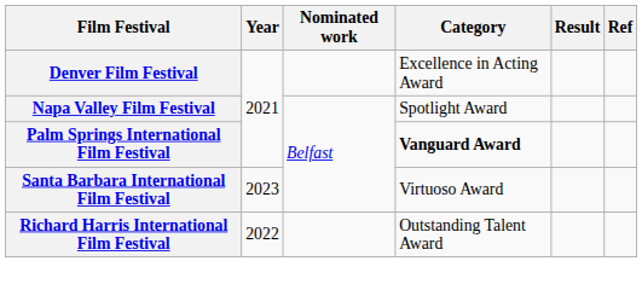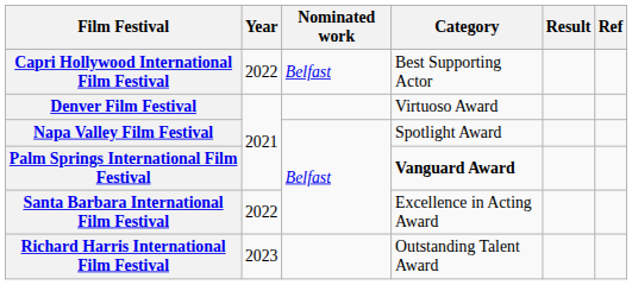 <table class="wikitable">
 <tr>
 <th>Film Festival</th>
 <th>Year</th>
 <th>Nominated work</th>
 <th>Category</th>
 <th>Result</th>
 <th>Ref</th>
 </tr>
 <tr>
+<th><a href='#'>Capri Hollywood International Film Festival</a></th>
+<td>2022</td>
+<td><em><a href='#'>Belfast</a></em></td>
+<td>Best Supporting Actor</td>
+<td></td>
+<td></td>
+</tr>
+<tr>
 <th><a href='#'>Denver Film Festival</a></th>
 <td rowspan="3">2021</td>
 <td></td>
-<td>Excellence in Acting Award</td>
+<td>Virtuoso Award</td>
 <td></td>
 <td></td>
 </tr>
 <tr>
 <th><a href='#'>Napa Valley Film Festival</a></th>
 <td rowspan="3"><em><a href='#'>Belfast</a></em></td>
 <td>Spotlight Award</td>
 <td></td>
 <td></td>
 </tr>
 <tr>
 <th><a href='#'>Palm Springs International Film Festival</a></th>
 <td><strong>Vanguard Award</strong></td>
 <td></td>
 <td></td>
 </tr>
 <tr>
 <th><a href='#'>Santa Barbara International Film Festival</a></th>
-<td>2023</td>
-<td>Virtuoso Award</td>
+<td>2022</td>
+<td>Excellence in Acting Award</td>
 <td></td>
 <td></td>
 </tr>
 <tr>
 <th><a href='#'>Richard Harris International Film Festival</a></th>
-<td>2022</td>
+<td>2023</td>
 <td></td>
 <td>Outstanding Talent Award</td>
 <td></td>
 <td></td>
 </tr>
 </table>
